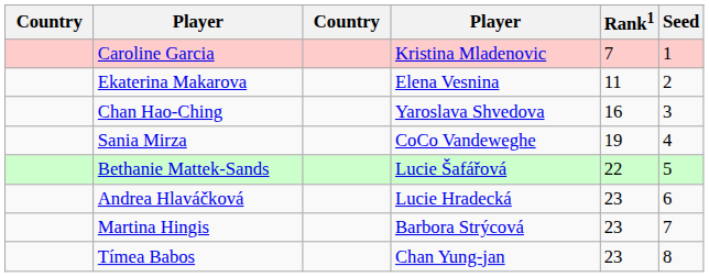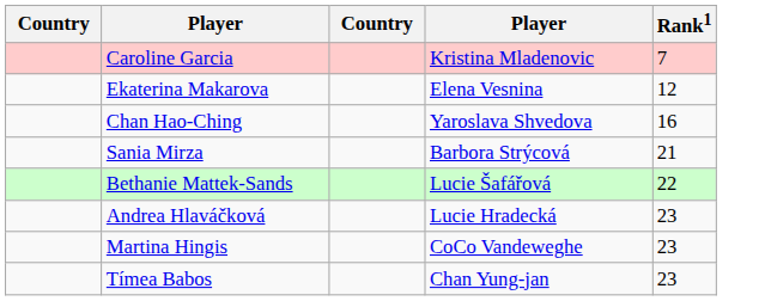 <table class="sortable wikitable">
 <tr>
 <th width="70">Country</th>
 <th width="175">Player</th>
 <th width="70">Country</th>
 <th width="175">Player</th>
 <th>Rank<sup>1</sup></th>
-<th>Seed</th>
 </tr>
 <tr bgcolor=#fcc>
 <td></td>
 <td><a href='#'>Caroline Garcia</a></td>
 <td></td>
 <td><a href='#'>Kristina Mladenovic</a></td>
 <td>7</td>
-<td>1</td>
 </tr>
 <tr>
 <td></td>
 <td><a href='#'>Ekaterina Makarova</a></td>
 <td></td>
 <td><a href='#'>Elena Vesnina</a></td>
-<td>11</td>
-<td>2</td>
+<td>12</td>
 </tr>
 <tr>
 <td></td>
 <td><a href='#'>Chan Hao-Ching</a></td>
 <td></td>
 <td><a href='#'>Yaroslava Shvedova</a></td>
 <td>16</td>
-<td>3</td>
 </tr>
 <tr>
 <td></td>
 <td><a href='#'>Sania Mirza</a></td>
 <td></td>
-<td><a href='#'>CoCo Vandeweghe</a></td>
-<td>19</td>
-<td>4</td>
+<td><a href='#'>Barbora Strýcová</a></td>
+<td>21</td>
 </tr>
 <tr bgcolor=#cfc>
 <td></td>
 <td><a href='#'>Bethanie Mattek-Sands</a></td>
 <td></td>
 <td><a href='#'>Lucie Šafářová</a></td>
 <td>22</td>
-<td>5</td>
 </tr>
 <tr>
 <td></td>
 <td><a href='#'>Andrea Hlaváčková</a></td>
 <td></td>
 <td><a href='#'>Lucie Hradecká</a></td>
 <td>23</td>
-<td>6</td>
 </tr>
 <tr>
 <td></td>
 <td><a href='#'>Martina Hingis</a></td>
 <td></td>
-<td><a href='#'>Barbora Strýcová</a></td>
+<td><a href='#'>CoCo Vandeweghe</a></td>
 <td>23</td>
-<td>7</td>
 </tr>
 <tr>
 <td></td>
 <td><a href='#'>Tímea Babos</a></td>
 <td></td>
 <td><a href='#'>Chan Yung-jan</a></td>
 <td>23</td>
-<td>8</td>
 </tr>
 </table>
